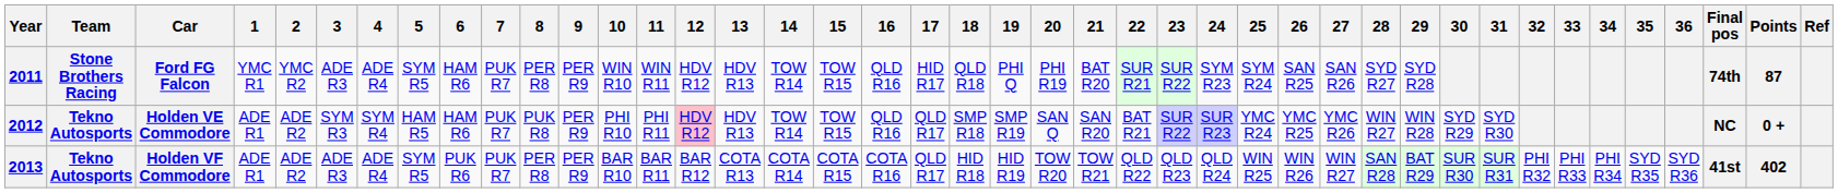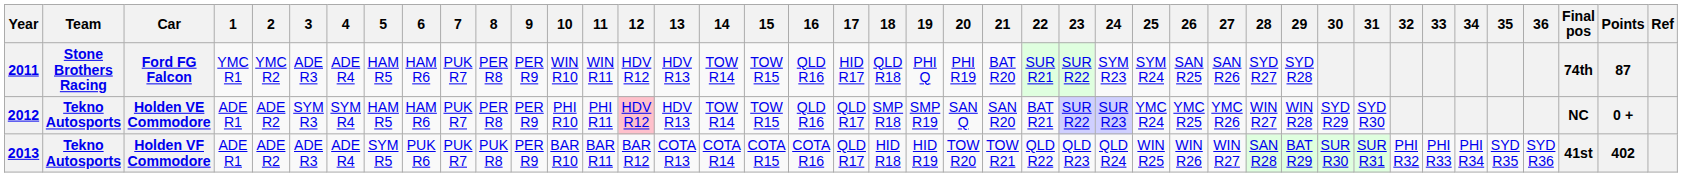 <table class="wikitable" style="text-align:center; font-size:90%">
 <tr>
 <th>Year</th>
 <th>Team</th>
 <th>Car</th>
 <th>1</th>
 <th>2</th>
 <th>3</th>
 <th>4</th>
 <th>5</th>
 <th>6</th>
 <th>7</th>
 <th>8</th>
 <th>9</th>
 <th>10</th>
 <th>11</th>
 <th>12</th>
 <th>13</th>
 <th>14</th>
 <th>15</th>
 <th>16</th>
 <th>17</th>
 <th>18</th>
 <th>19</th>
 <th>20</th>
 <th>21</th>
 <th>22</th>
 <th>23</th>
 <th>24</th>
 <th>25</th>
 <th>26</th>
 <th>27</th>
 <th>28</th>
 <th>29</th>
 <th>30</th>
 <th>31</th>
 <th>32</th>
 <th>33</th>
 <th>34</th>
 <th>35</th>
 <th>36</th>
 <th>Final pos</th>
 <th>Points</th>
 <th>Ref</th>
 </tr>
 <tr>
 <th><a href='#'>2011</a></th>
 <th><a href='#'>Stone Brothers Racing</a></th>
 <th><a href='#'>Ford FG Falcon</a></th>
 <td><a href='#'>YMC<br>R1</a></td>
 <td><a href='#'>YMC<br>R2</a></td>
 <td><a href='#'>ADE<br>R3</a></td>
 <td><a href='#'>ADE<br>R4</a></td>
-<td><a href='#'>SYM<br>R5</a></td>
+<td><a href='#'>HAM<br>R5</a></td>
 <td><a href='#'>HAM<br>R6</a></td>
 <td><a href='#'>PUK<br>R7</a></td>
 <td><a href='#'>PER<br>R8</a></td>
 <td><a href='#'>PER<br>R9</a></td>
 <td><a href='#'>WIN<br>R10</a></td>
 <td><a href='#'>WIN<br>R11</a></td>
 <td><a href='#'>HDV<br>R12</a></td>
 <td><a href='#'>HDV<br>R13</a></td>
 <td><a href='#'>TOW<br>R14</a></td>
 <td><a href='#'>TOW<br>R15</a></td>
 <td><a href='#'>QLD<br>R16</a></td>
 <td><a href='#'>HID<br>R17</a></td>
 <td><a href='#'>QLD<br>R18</a></td>
 <td><a href='#'>PHI<br>Q</a></td>
 <td><a href='#'>PHI<br>R19</a></td>
 <td><a href='#'>BAT<br>R20</a></td>
 <td style="background:#dfffdf;"><a href='#'>SUR<br>R21</a><br></td>
 <td style="background:#dfffdf;"><a href='#'>SUR<br>R22</a><br></td>
 <td><a href='#'>SYM<br>R23</a></td>
 <td><a href='#'>SYM<br>R24</a></td>
 <td><a href='#'>SAN<br>R25</a></td>
 <td><a href='#'>SAN<br>R26</a></td>
 <td><a href='#'>SYD<br>R27</a></td>
 <td><a href='#'>SYD<br>R28</a></td>
 <th></th>
 <th></th>
 <th></th>
 <th></th>
 <th></th>
 <th></th>
 <th></th>
 <th>74th</th>
 <th>87</th>
 <th></th>
 </tr>
 <tr>
 <th><a href='#'>2012</a></th>
 <th><a href='#'>Tekno Autosports</a></th>
 <th><a href='#'>Holden VE Commodore</a></th>
 <td><a href='#'>ADE<br>R1</a></td>
 <td><a href='#'>ADE<br>R2</a></td>
 <td><a href='#'>SYM<br>R3</a></td>
 <td><a href='#'>SYM<br>R4</a></td>
 <td><a href='#'>HAM<br>R5</a></td>
 <td><a href='#'>HAM<br>R6</a></td>
 <td><a href='#'>PUK<br>R7</a></td>
-<td><a href='#'>PUK<br>R8</a></td>
+<td><a href='#'>PER<br>R8</a></td>
 <td><a href='#'>PER<br>R9</a></td>
 <td><a href='#'>PHI<br>R10</a></td>
 <td><a href='#'>PHI<br>R11</a></td>
 <td style="background: pink;"><a href='#'>HDV<br>R12</a></td>
 <td><a href='#'>HDV<br>R13</a></td>
 <td><a href='#'>TOW<br>R14</a></td>
 <td><a href='#'>TOW<br>R15</a></td>
 <td><a href='#'>QLD<br>R16</a></td>
 <td><a href='#'>QLD<br>R17</a></td>
 <td><a href='#'>SMP<br>R18</a></td>
 <td><a href='#'>SMP<br>R19</a></td>
 <td><a href='#'>SAN<br>Q</a></td>
 <td><a href='#'>SAN<br>R20</a></td>
 <td><a href='#'>BAT<br>R21</a></td>
 <td style="background:#cfcfff;"><a href='#'>SUR<br>R22</a><br></td>
 <td style="background:#cfcfff;"><a href='#'>SUR<br>R23</a><br></td>
 <td><a href='#'>YMC<br>R24</a></td>
 <td><a href='#'>YMC<br>R25</a></td>
 <td><a href='#'>YMC<br>R26</a></td>
 <td><a href='#'>WIN<br>R27</a></td>
 <td><a href='#'>WIN<br>R28</a></td>
 <td><a href='#'>SYD<br>R29</a></td>
 <td><a href='#'>SYD<br>R30</a></td>
 <th></th>
 <th></th>
 <th></th>
 <th></th>
 <th></th>
 <th>NC</th>
 <th>0 +</th>
 <th></th>
 </tr>
 <tr>
 <th><a href='#'>2013</a></th>
 <th><a href='#'>Tekno Autosports</a></th>
 <th><a href='#'>Holden VF Commodore</a></th>
 <td><a href='#'>ADE<br>R1</a></td>
 <td><a href='#'>ADE<br>R2</a></td>
 <td><a href='#'>ADE<br>R3</a></td>
 <td><a href='#'>ADE<br>R4</a></td>
 <td><a href='#'>SYM<br>R5</a></td>
 <td><a href='#'>PUK<br>R6</a></td>
 <td><a href='#'>PUK<br>R7</a></td>
-<td><a href='#'>PER<br>R8</a></td>
+<td><a href='#'>PUK<br>R8</a></td>
 <td><a href='#'>PER<br>R9</a></td>
 <td><a href='#'>BAR<br>R10</a></td>
 <td><a href='#'>BAR<br>R11</a></td>
 <td><a href='#'>BAR<br>R12</a></td>
 <td><a href='#'>COTA<br>R13</a></td>
 <td><a href='#'>COTA<br>R14</a></td>
 <td><a href='#'>COTA<br>R15</a></td>
 <td><a href='#'>COTA<br>R16</a></td>
 <td><a href='#'>QLD<br>R17</a></td>
 <td><a href='#'>HID<br>R18</a></td>
 <td><a href='#'>HID<br>R19</a></td>
 <td><a href='#'>TOW<br>R20</a></td>
 <td><a href='#'>TOW<br>R21</a></td>
 <td><a href='#'>QLD<br>R22</a></td>
 <td><a href='#'>QLD<br>R23</a></td>
 <td><a href='#'>QLD<br>R24</a></td>
 <td><a href='#'>WIN<br>R25</a></td>
 <td><a href='#'>WIN<br>R26</a></td>
 <td><a href='#'>WIN<br>R27</a></td>
 <td style="background:#DFFFDF;"><a href='#'>SAN<br>R28</a><br></td>
 <td style="background:#DFFFDF;"><a href='#'>BAT<br>R29</a><br></td>
 <td style="background:#DFFFDF;"><a href='#'>SUR<br>R30</a><br></td>
 <td style="background:#DFFFDF;"><a href='#'>SUR<br>R31</a><br></td>
 <td><a href='#'>PHI<br>R32</a></td>
 <td><a href='#'>PHI<br>R33</a></td>
 <td><a href='#'>PHI<br>R34</a></td>
 <td><a href='#'>SYD<br>R35</a></td>
 <td><a href='#'>SYD<br>R36</a></td>
 <th>41st</th>
 <th>402</th>
 <th></th>
 </tr>
 </table>
